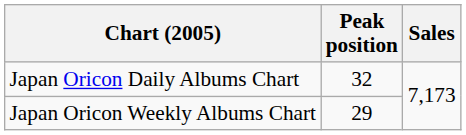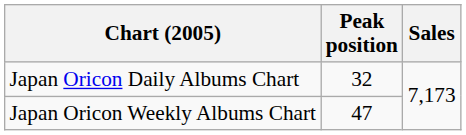 <table class="wikitable sortable">
 <tr>
 <th>Chart (2005)</th>
 <th>Peak<br>position</th>
 <th>Sales</th>
 </tr>
 <tr>
 <td>Japan <a href='#'>Oricon</a> Daily Albums Chart</td>
 <td align="center">32</td>
 <td rowspan="2" align="center">7,173</td>
 </tr>
 <tr>
 <td>Japan Oricon Weekly Albums Chart</td>
-<td align="center">29</td>
+<td align="center">47</td>
 </tr>
 </table>
